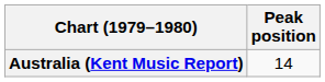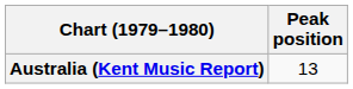 <table class="wikitable plainrowheaders" style="text-align:center">
 <tr>
 <th>Chart (1979–1980)</th>
 <th>Peak<br>position</th>
 </tr>
 <tr>
 <th scope="row">Australia (<a href='#'>Kent Music Report</a>)</th>
-<td>14</td>
+<td>13</td>
 </tr>
 </table>
